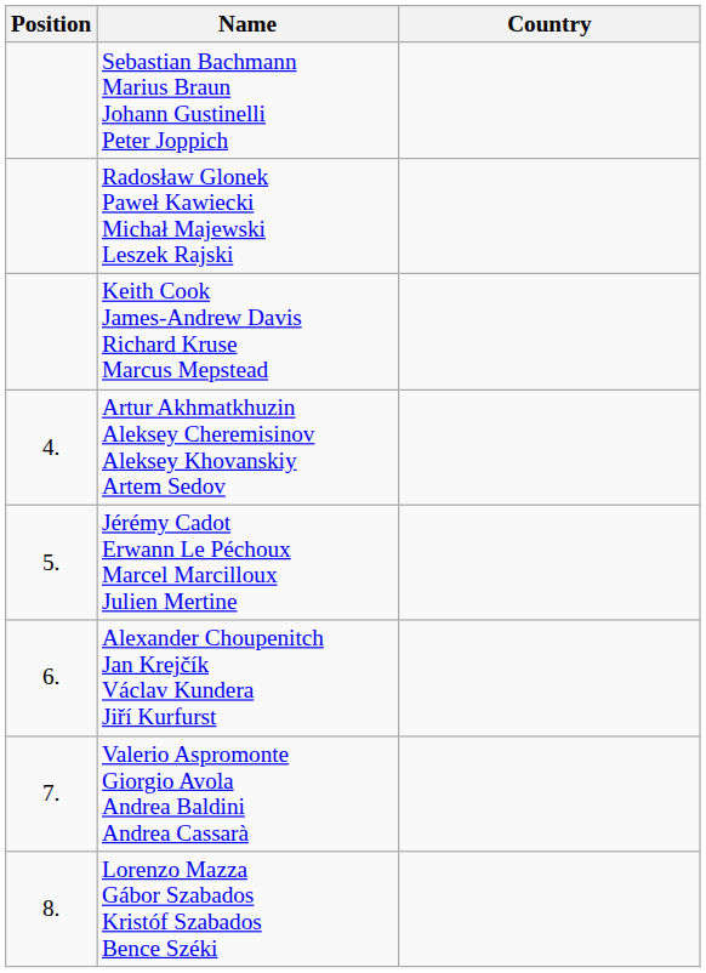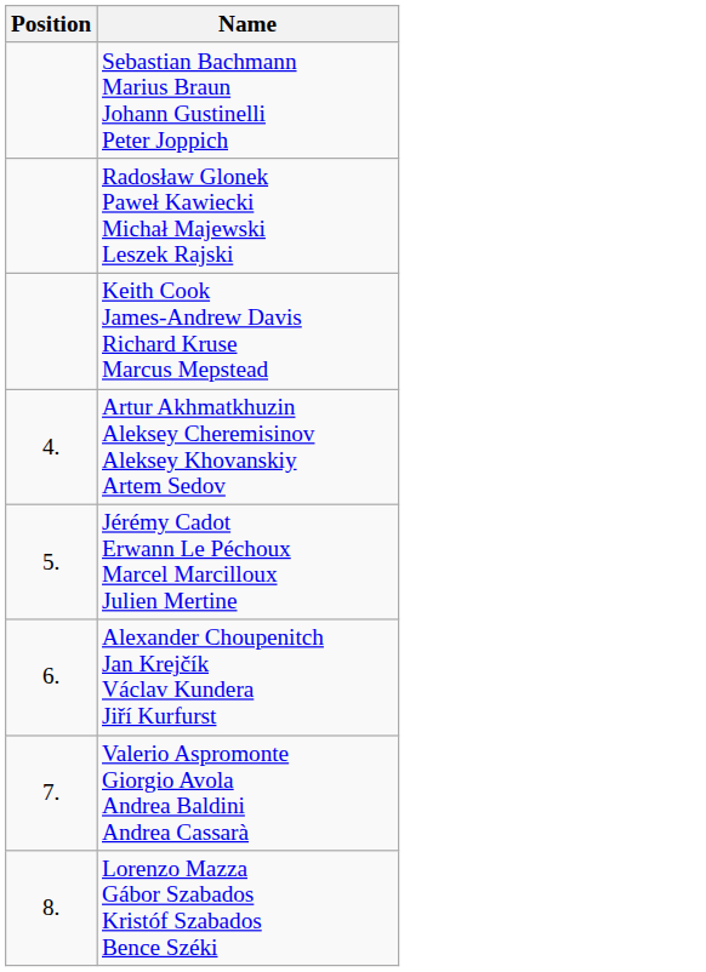 <table class="wikitable">
 <tr>
 <th width="20">Position</th>
 <th width="200">Name</th>
-<th width="200">Country</th>
 </tr>
 <tr>
 <td align="center"></td>
 <td><a href='#'>Sebastian Bachmann</a><br><a href='#'>Marius Braun</a><br><a href='#'>Johann Gustinelli</a><br><a href='#'>Peter Joppich</a></td>
-<td></td>
 </tr>
 <tr>
 <td align="center"></td>
 <td><a href='#'>Radosław Glonek</a><br><a href='#'>Paweł Kawiecki</a><br><a href='#'>Michał Majewski</a><br><a href='#'>Leszek Rajski</a></td>
-<td></td>
 </tr>
 <tr>
 <td align="center"></td>
 <td><a href='#'>Keith Cook</a><br><a href='#'>James-Andrew Davis</a><br><a href='#'>Richard Kruse</a><br><a href='#'>Marcus Mepstead</a></td>
-<td></td>
 </tr>
 <tr>
 <td align="center">4.</td>
 <td><a href='#'>Artur Akhmatkhuzin</a><br><a href='#'>Aleksey Cheremisinov</a><br><a href='#'>Aleksey Khovanskiy</a><br><a href='#'>Artem Sedov</a></td>
-<td></td>
 </tr>
 <tr>
 <td align="center">5.</td>
 <td><a href='#'>Jérémy Cadot</a><br><a href='#'>Erwann Le Péchoux</a><br><a href='#'>Marcel Marcilloux</a><br><a href='#'>Julien Mertine</a></td>
-<td></td>
 </tr>
 <tr>
 <td align="center">6.</td>
 <td><a href='#'>Alexander Choupenitch</a><br><a href='#'>Jan Krejčík</a><br><a href='#'>Václav Kundera</a><br><a href='#'>Jiří Kurfurst</a></td>
-<td></td>
 </tr>
 <tr>
 <td align="center">7.</td>
 <td><a href='#'>Valerio Aspromonte</a><br><a href='#'>Giorgio Avola</a><br><a href='#'>Andrea Baldini</a><br><a href='#'>Andrea Cassarà</a></td>
-<td></td>
 </tr>
 <tr>
 <td align="center">8.</td>
 <td><a href='#'>Lorenzo Mazza</a><br><a href='#'>Gábor Szabados</a><br><a href='#'>Kristóf Szabados</a><br><a href='#'>Bence Széki</a></td>
-<td></td>
 </tr>
 </table>
